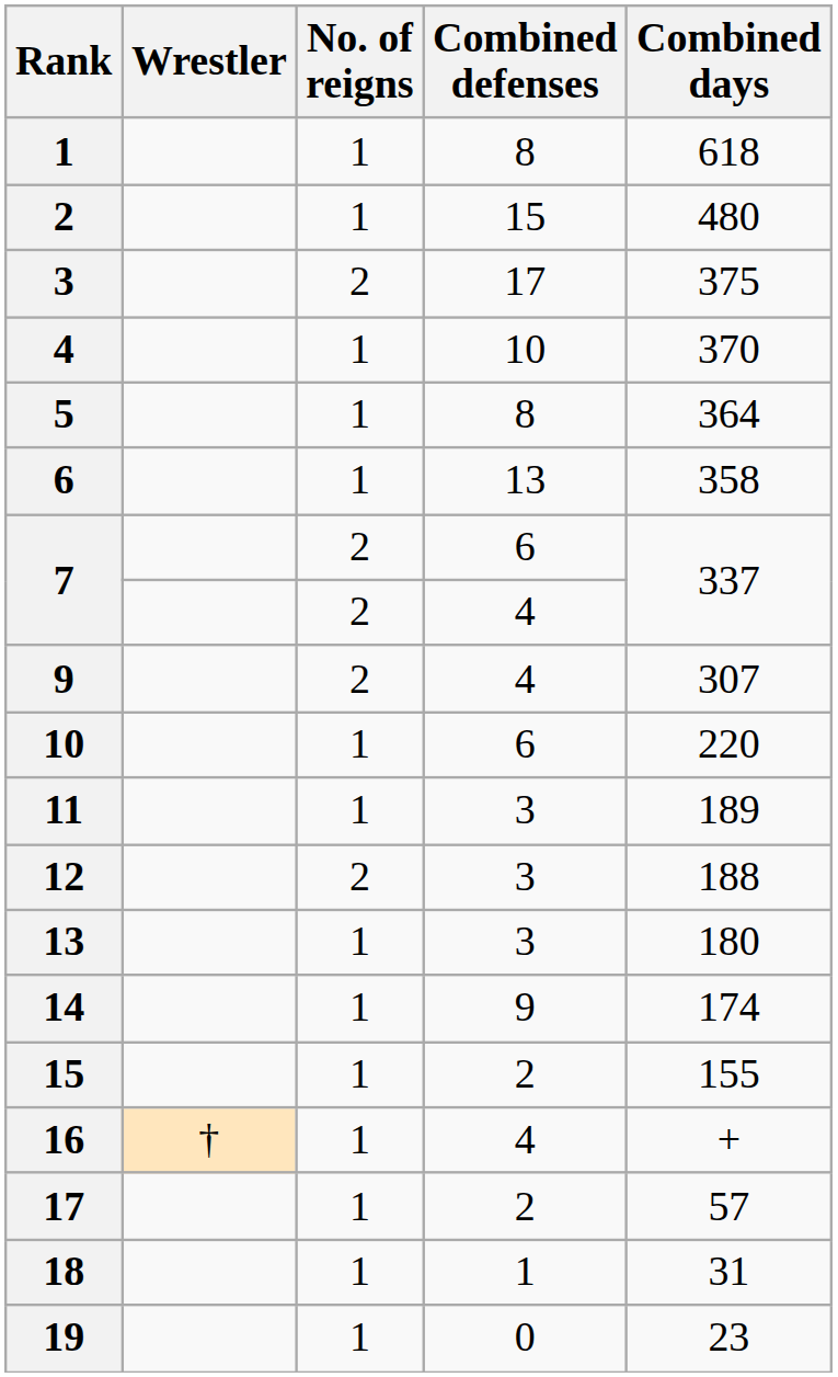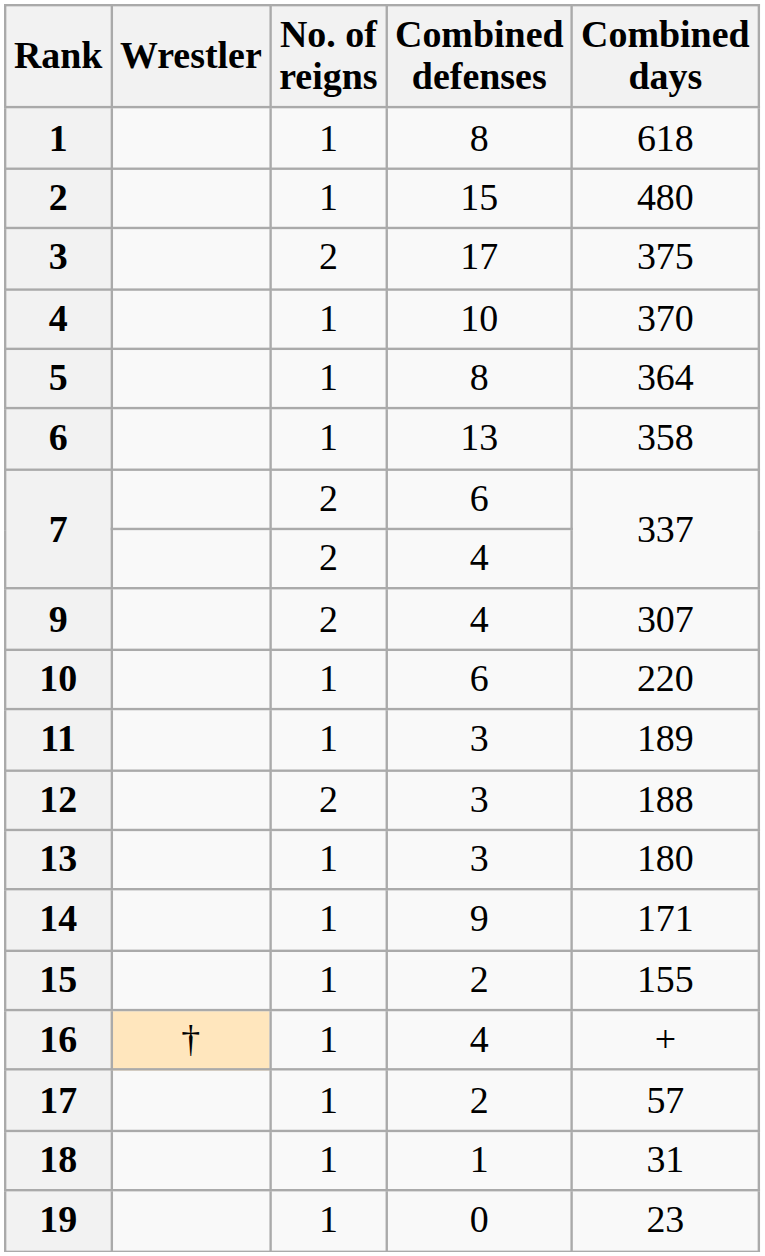 <table class="wikitable sortable" style="text-align:center">
 <tr>
 <th>Rank</th>
 <th>Wrestler</th>
 <th>No. of<br>reigns</th>
 <th>Combined<br>defenses</th>
 <th data-sort-type="number">Combined<br>days</th>
 </tr>
 <tr>
 <th>1</th>
 <td></td>
 <td>1</td>
 <td>8</td>
 <td>618</td>
 </tr>
 <tr>
 <th>2</th>
 <td></td>
 <td>1</td>
 <td>15</td>
 <td>480</td>
 </tr>
 <tr>
 <th>3</th>
 <td></td>
 <td>2</td>
 <td>17</td>
 <td>375</td>
 </tr>
 <tr>
 <th>4</th>
 <td></td>
 <td>1</td>
 <td>10</td>
 <td>370</td>
 </tr>
 <tr>
 <th>5</th>
 <td></td>
 <td>1</td>
 <td>8</td>
 <td>364</td>
 </tr>
 <tr>
 <th>6</th>
 <td></td>
 <td>1</td>
 <td>13</td>
 <td>358</td>
 </tr>
 <tr>
 <th rowspan=2>7</th>
 <td></td>
 <td>2</td>
 <td>6</td>
 <td rowspan=2>337</td>
 </tr>
 <tr>
 <td></td>
 <td>2</td>
 <td>4</td>
 </tr>
 <tr>
 <th>9</th>
 <td></td>
 <td>2</td>
 <td>4</td>
 <td>307</td>
 </tr>
 <tr>
 <th>10</th>
 <td></td>
 <td>1</td>
 <td>6</td>
 <td>220</td>
 </tr>
 <tr>
 <th>11</th>
 <td></td>
 <td>1</td>
 <td>3</td>
 <td>189</td>
 </tr>
 <tr>
 <th>12</th>
 <td></td>
 <td>2</td>
 <td>3</td>
 <td>188</td>
 </tr>
 <tr>
 <th>13</th>
 <td></td>
 <td>1</td>
 <td>3</td>
 <td>180</td>
 </tr>
 <tr>
 <th>14</th>
 <td></td>
 <td>1</td>
 <td>9</td>
-<td>174</td>
+<td>171</td>
 </tr>
 <tr>
 <th>15</th>
 <td></td>
 <td>1</td>
 <td>2</td>
 <td>155</td>
 </tr>
 <tr>
 <th>16</th>
 <td style="background-color:#FFE6BD"> †</td>
 <td>1</td>
 <td>4</td>
 <td>+</td>
 </tr>
 <tr>
 <th>17</th>
 <td></td>
 <td>1</td>
 <td>2</td>
 <td>57</td>
 </tr>
 <tr>
 <th>18</th>
 <td></td>
 <td>1</td>
 <td>1</td>
 <td>31</td>
 </tr>
 <tr>
 <th>19</th>
 <td></td>
 <td>1</td>
 <td>0</td>
 <td>23</td>
 </tr>
 </table>
